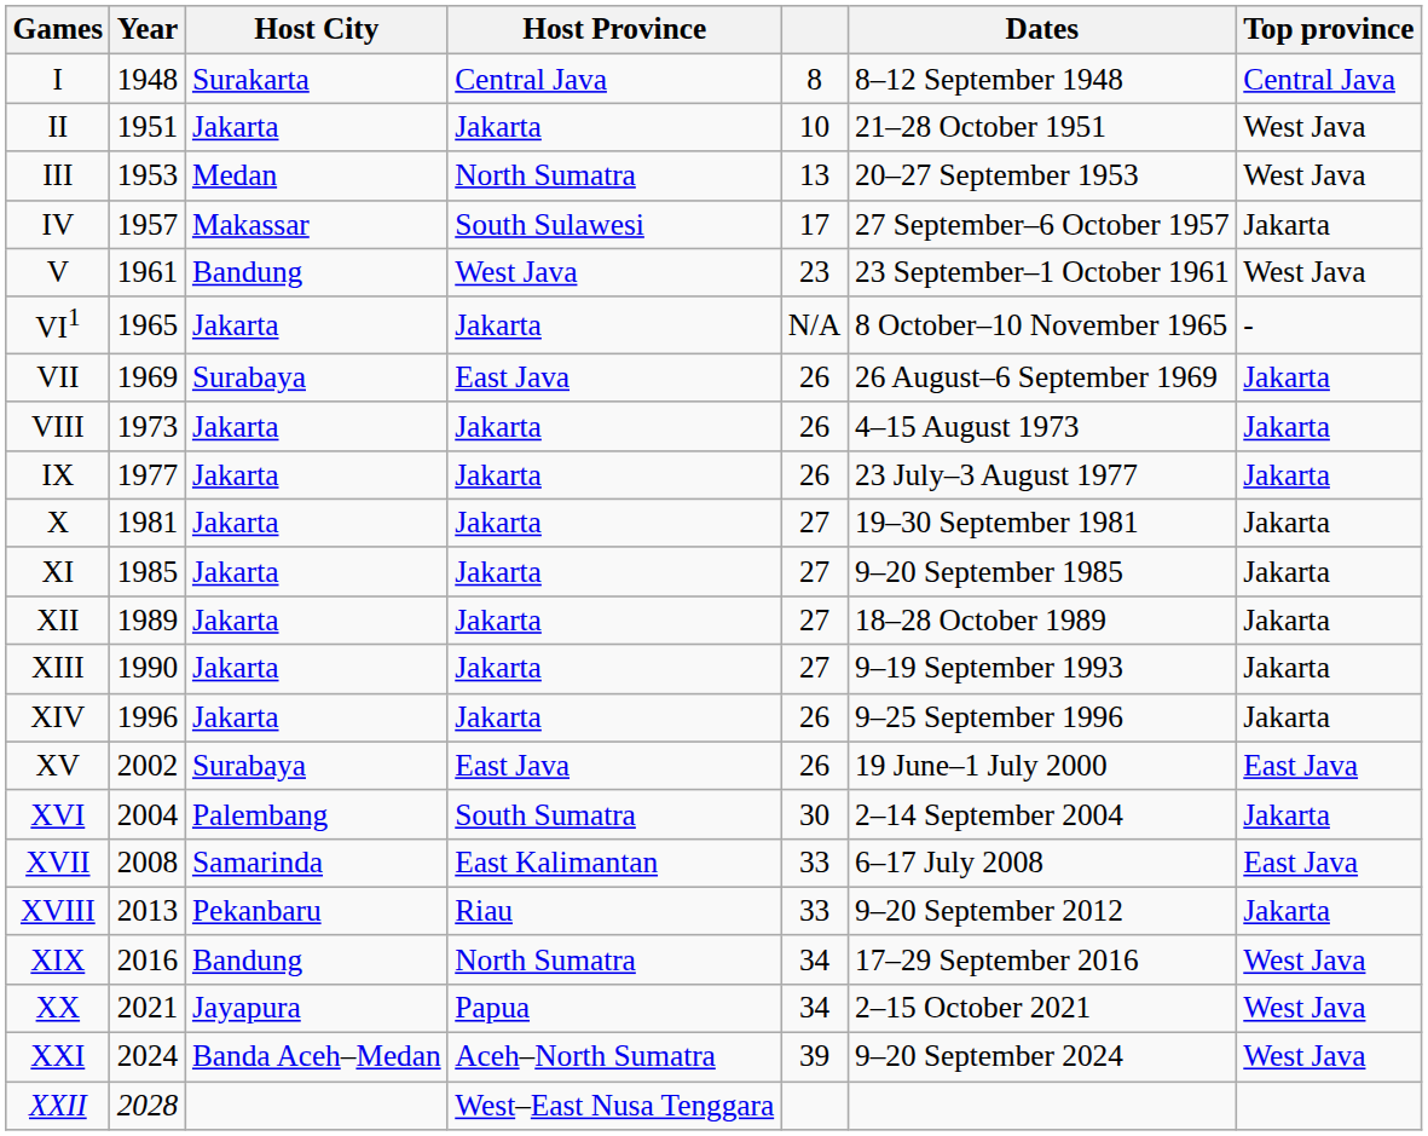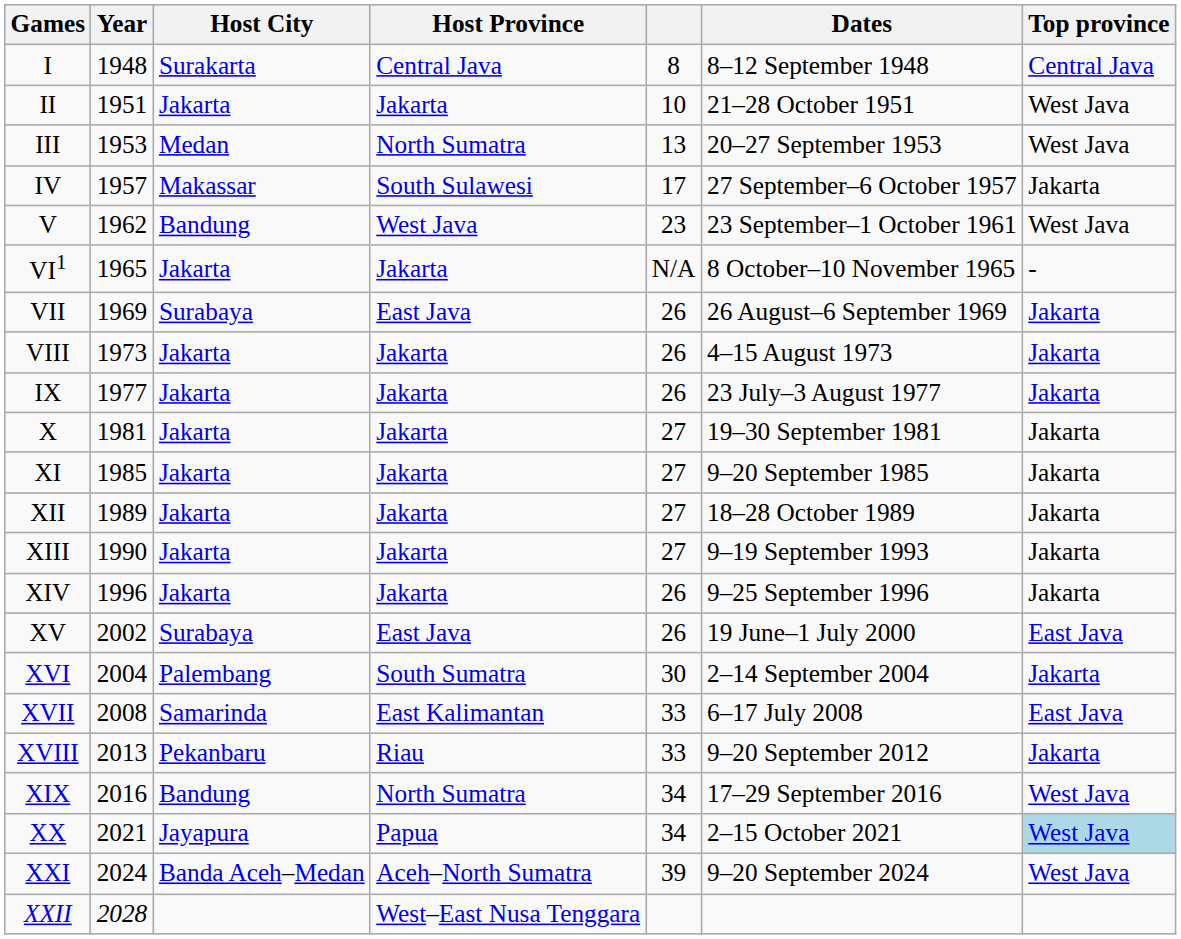 <table class="wikitable">
 <tr>
 <th>Games</th>
 <th>Year</th>
 <th>Host City</th>
 <th>Host Province</th>
 <th></th>
 <th>Dates</th>
 <th>Top province</th>
 </tr>
 <tr>
 <td align="center">I</td>
 <td>1948</td>
 <td><a href='#'>Surakarta</a></td>
 <td><a href='#'>Central Java</a></td>
 <td align="center">8</td>
 <td>8–12 September 1948</td>
 <td><a href='#'>Central Java</a></td>
 </tr>
 <tr>
 <td align="center">II</td>
 <td>1951</td>
 <td><a href='#'>Jakarta</a></td>
 <td><a href='#'>Jakarta</a></td>
 <td align="center">10</td>
 <td>21–28 October 1951</td>
 <td>West Java</td>
 </tr>
 <tr>
 <td align="center">III</td>
 <td>1953</td>
 <td><a href='#'>Medan</a></td>
 <td><a href='#'>North Sumatra</a></td>
 <td align="center">13</td>
 <td>20–27 September 1953</td>
 <td>West Java</td>
 </tr>
 <tr>
 <td align="center">IV</td>
 <td>1957</td>
 <td><a href='#'>Makassar</a></td>
 <td><a href='#'>South Sulawesi</a></td>
 <td align="center">17</td>
 <td>27 September–6 October 1957</td>
 <td>Jakarta</td>
 </tr>
 <tr>
 <td align="center">V</td>
-<td>1961</td>
+<td>1962</td>
 <td><a href='#'>Bandung</a></td>
 <td><a href='#'>West Java</a></td>
 <td align="center">23</td>
 <td>23 September–1 October 1961</td>
 <td>West Java</td>
 </tr>
 <tr>
 <td align="center">VI<sup>1</sup></td>
 <td>1965</td>
 <td><a href='#'>Jakarta</a></td>
 <td><a href='#'>Jakarta</a></td>
 <td align="center">N/A</td>
 <td>8 October–10 November 1965</td>
 <td>-</td>
 </tr>
 <tr>
 <td align="center">VII</td>
 <td>1969</td>
 <td><a href='#'>Surabaya</a></td>
 <td><a href='#'>East Java</a></td>
 <td align="center">26</td>
 <td>26 August–6 September 1969</td>
 <td><a href='#'>Jakarta</a></td>
 </tr>
 <tr>
 <td align="center">VIII</td>
 <td>1973</td>
 <td><a href='#'>Jakarta</a></td>
 <td><a href='#'>Jakarta</a></td>
 <td align="center">26</td>
 <td>4–15 August 1973</td>
 <td><a href='#'>Jakarta</a></td>
 </tr>
 <tr>
 <td align="center">IX</td>
 <td>1977</td>
 <td><a href='#'>Jakarta</a></td>
 <td><a href='#'>Jakarta</a></td>
 <td align="center">26</td>
 <td>23 July–3 August 1977</td>
 <td><a href='#'>Jakarta</a></td>
 </tr>
 <tr>
 <td align="center">X</td>
 <td>1981</td>
 <td><a href='#'>Jakarta</a></td>
 <td><a href='#'>Jakarta</a></td>
 <td align="center">27</td>
 <td>19–30 September 1981</td>
 <td>Jakarta</td>
 </tr>
 <tr>
 <td align="center">XI</td>
 <td>1985</td>
 <td><a href='#'>Jakarta</a></td>
 <td><a href='#'>Jakarta</a></td>
 <td align="center">27</td>
 <td>9–20 September 1985</td>
 <td>Jakarta</td>
 </tr>
 <tr>
 <td align="center">XII</td>
 <td>1989</td>
 <td><a href='#'>Jakarta</a></td>
 <td><a href='#'>Jakarta</a></td>
 <td align="center">27</td>
 <td>18–28 October 1989</td>
 <td>Jakarta</td>
 </tr>
 <tr>
 <td align="center">XIII</td>
 <td>1990</td>
 <td><a href='#'>Jakarta</a></td>
 <td><a href='#'>Jakarta</a></td>
 <td align="center">27</td>
 <td>9–19 September 1993</td>
 <td>Jakarta</td>
 </tr>
 <tr>
 <td align="center">XIV</td>
 <td>1996</td>
 <td><a href='#'>Jakarta</a></td>
 <td><a href='#'>Jakarta</a></td>
 <td align="center">26</td>
 <td>9–25 September 1996</td>
 <td>Jakarta</td>
 </tr>
 <tr>
 <td align="center">XV</td>
 <td>2002</td>
 <td><a href='#'>Surabaya</a></td>
 <td><a href='#'>East Java</a></td>
 <td align="center">26</td>
 <td>19 June–1 July 2000</td>
 <td><a href='#'>East Java</a></td>
 </tr>
 <tr>
 <td align="center"><a href='#'>XVI</a></td>
 <td>2004</td>
 <td><a href='#'>Palembang</a></td>
 <td><a href='#'>South Sumatra</a></td>
 <td align="center">30</td>
 <td>2–14 September 2004</td>
 <td><a href='#'>Jakarta</a></td>
 </tr>
 <tr>
 <td align="center"><a href='#'>XVII</a></td>
 <td>2008</td>
 <td><a href='#'>Samarinda</a></td>
 <td><a href='#'>East Kalimantan</a></td>
 <td align="center">33</td>
 <td>6–17 July 2008</td>
 <td><a href='#'>East Java</a></td>
 </tr>
 <tr>
 <td align="center"><a href='#'>XVIII</a></td>
 <td>2013</td>
 <td><a href='#'>Pekanbaru</a></td>
 <td><a href='#'>Riau</a></td>
 <td align="center">33</td>
 <td>9–20 September 2012</td>
 <td><a href='#'>Jakarta</a></td>
 </tr>
 <tr>
 <td align="center"><a href='#'>XIX</a></td>
 <td>2016</td>
 <td><a href='#'>Bandung</a></td>
 <td><a href='#'>North Sumatra</a></td>
 <td align="center">34</td>
 <td>17–29 September 2016</td>
 <td><a href='#'>West Java</a></td>
 </tr>
 <tr>
 <td align="center"><a href='#'>XX</a></td>
 <td>2021</td>
 <td><a href='#'>Jayapura</a></td>
 <td><a href='#'>Papua</a></td>
 <td align="center">34</td>
 <td>2–15 October 2021</td>
-<td><a href='#'>West Java</a></td>
+<td style="background: lightblue;"><a href='#'>West Java</a></td>
 </tr>
 <tr>
 <td align="center"><a href='#'>XXI</a></td>
 <td>2024</td>
 <td><a href='#'>Banda Aceh</a>–<a href='#'>Medan</a></td>
 <td><a href='#'>Aceh</a>–<a href='#'>North Sumatra</a></td>
 <td align="center">39</td>
 <td>9–20 September 2024</td>
 <td><a href='#'>West Java</a></td>
 </tr>
 <tr>
 <td align="center"><em><a href='#'>XXII</a></em></td>
 <td><em>2028</em></td>
 <td></td>
 <td><a href='#'>West</a>–<a href='#'>East Nusa Tenggara</a></td>
 <td></td>
 <td></td>
 <td></td>
 </tr>
 </table>
